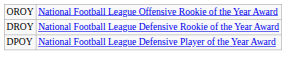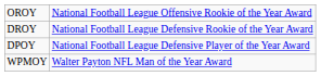 <table class="wikitable">
 <tr>
 <td>OROY</td>
 <td><a href='#'>National Football League Offensive Rookie of the Year Award</a></td>
 </tr>
 <tr>
 <td>DROY</td>
 <td><a href='#'>National Football League Defensive Rookie of the Year Award</a></td>
 </tr>
 <tr>
 <td>DPOY</td>
 <td><a href='#'>National Football League Defensive Player of the Year Award</a></td>
 </tr>
+<tr>
+<td>WPMOY</td>
+<td><a href='#'>Walter Payton NFL Man of the Year Award</a></td>
+</tr>
 </table>
